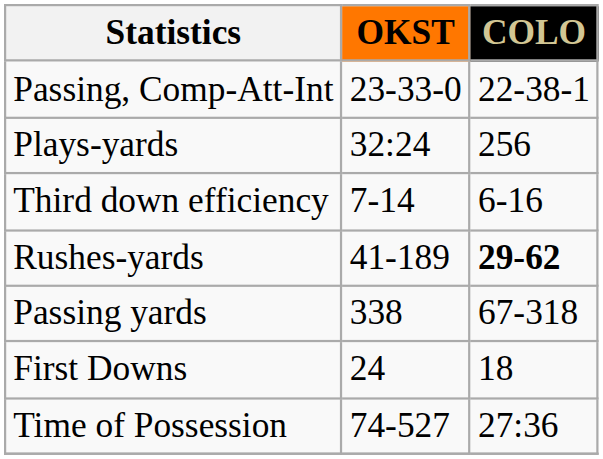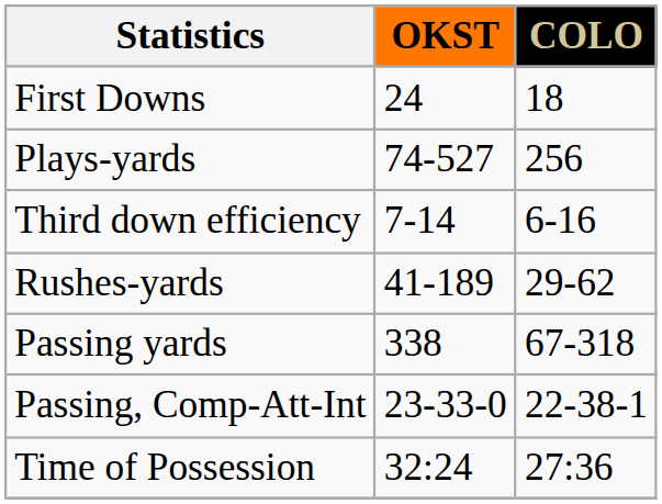 <table class="wikitable">
 <tr>
 <th>Statistics</th>
 <th style="background:#ff7700; color:#000000">OKST</th>
 <th style="background:#000000; color:#d2c694">COLO</th>
 </tr>
 <tr>
-<td>Passing, Comp-Att-Int</td>
-<td>23-33-0</td>
-<td>22-38-1</td>
+<td>First Downs</td>
+<td>24</td>
+<td>18</td>
 </tr>
 <tr>
 <td>Plays-yards</td>
-<td>32:24</td>
+<td>74-527</td>
 <td>256</td>
 </tr>
 <tr>
 <td>Third down efficiency</td>
 <td>7-14</td>
 <td>6-16</td>
 </tr>
 <tr>
 <td>Rushes-yards</td>
 <td>41-189</td>
-<td><strong>29-62</strong></td>
+<td>29-62</td>
 </tr>
 <tr>
 <td>Passing yards</td>
 <td>338</td>
 <td>67-318</td>
 </tr>
 <tr>
-<td>First Downs</td>
-<td>24</td>
-<td>18</td>
+<td>Passing, Comp-Att-Int</td>
+<td>23-33-0</td>
+<td>22-38-1</td>
 </tr>
 <tr>
 <td>Time of Possession</td>
-<td>74-527</td>
+<td>32:24</td>
 <td>27:36</td>
 </tr>
 <tr>
 </tr>
 </table>
